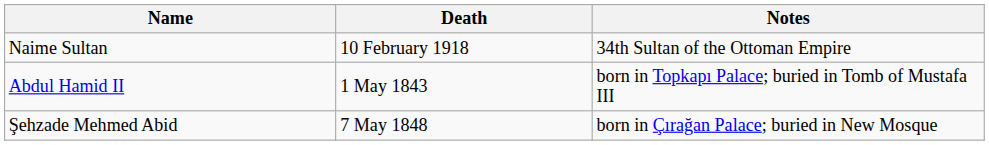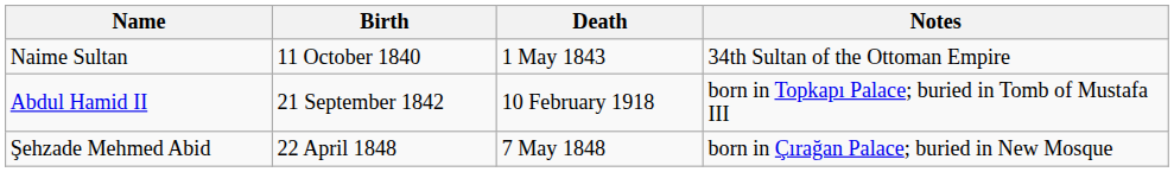 <table class="wikitable">
 <tr>
 <th>Name</th>
+<th>Birth</th>
 <th>Death</th>
 <th style="width:40%;">Notes</th>
 </tr>
 <tr>
 <td>Naime Sultan</td>
-<td>10 February 1918</td>
+<td>11 October 1840</td>
+<td>1 May 1843</td>
 <td>34th Sultan of the Ottoman Empire</td>
 </tr>
 <tr>
 <td><a href='#'>Abdul Hamid II</a></td>
-<td>1 May 1843</td>
+<td>21 September 1842</td>
+<td>10 February 1918</td>
 <td>born in <a href='#'>Topkapı Palace</a>; buried in Tomb of Mustafa III</td>
 </tr>
 <tr>
 <td>Şehzade Mehmed Abid</td>
+<td>22 April 1848</td>
 <td>7 May 1848</td>
 <td>born in <a href='#'>Çırağan Palace</a>; buried in New Mosque</td>
 </tr>
 </table>
